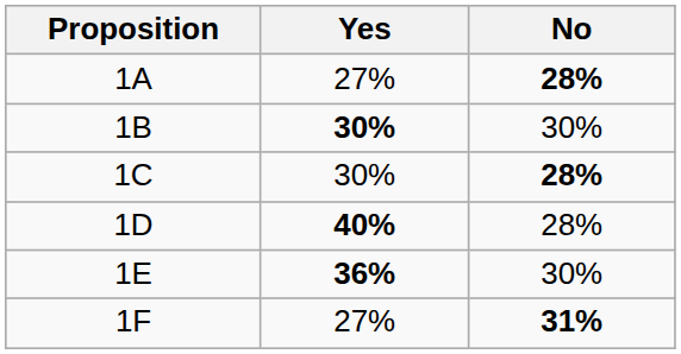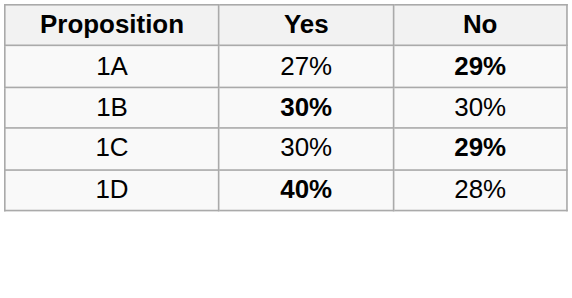 <table class="wikitable">
 <tr valign=bottom>
 <th width='125'>Proposition</th>
 <th width='100'>Yes</th>
 <th width='100'>No</th>
 </tr>
 <tr>
 <td align=center>1A</td>
 <td align=center>27%</td>
-<td align=center><strong>28%</strong></td>
+<td align=center><strong>29%</strong></td>
 </tr>
 <tr>
 <td align=center>1B</td>
 <td align=center><strong>30%</strong></td>
 <td align=center>30%</td>
 </tr>
 <tr>
 <td align=center>1C</td>
 <td align=center>30%</td>
-<td align=center><strong>28%</strong></td>
+<td align=center><strong>29%</strong></td>
 </tr>
 <tr>
 <td align=center>1D</td>
 <td align=center><strong>40%</strong></td>
 <td align=center>28%</td>
 </tr>
-<tr>
-<td align=center>1E</td>
-<td align=center><strong>36%</strong></td>
-<td align=center>30%</td>
-</tr>
-<tr>
-<td align=center>1F</td>
-<td align=center>27%</td>
-<td align=center><strong>31%</strong></td>
-</tr>
 </table>
